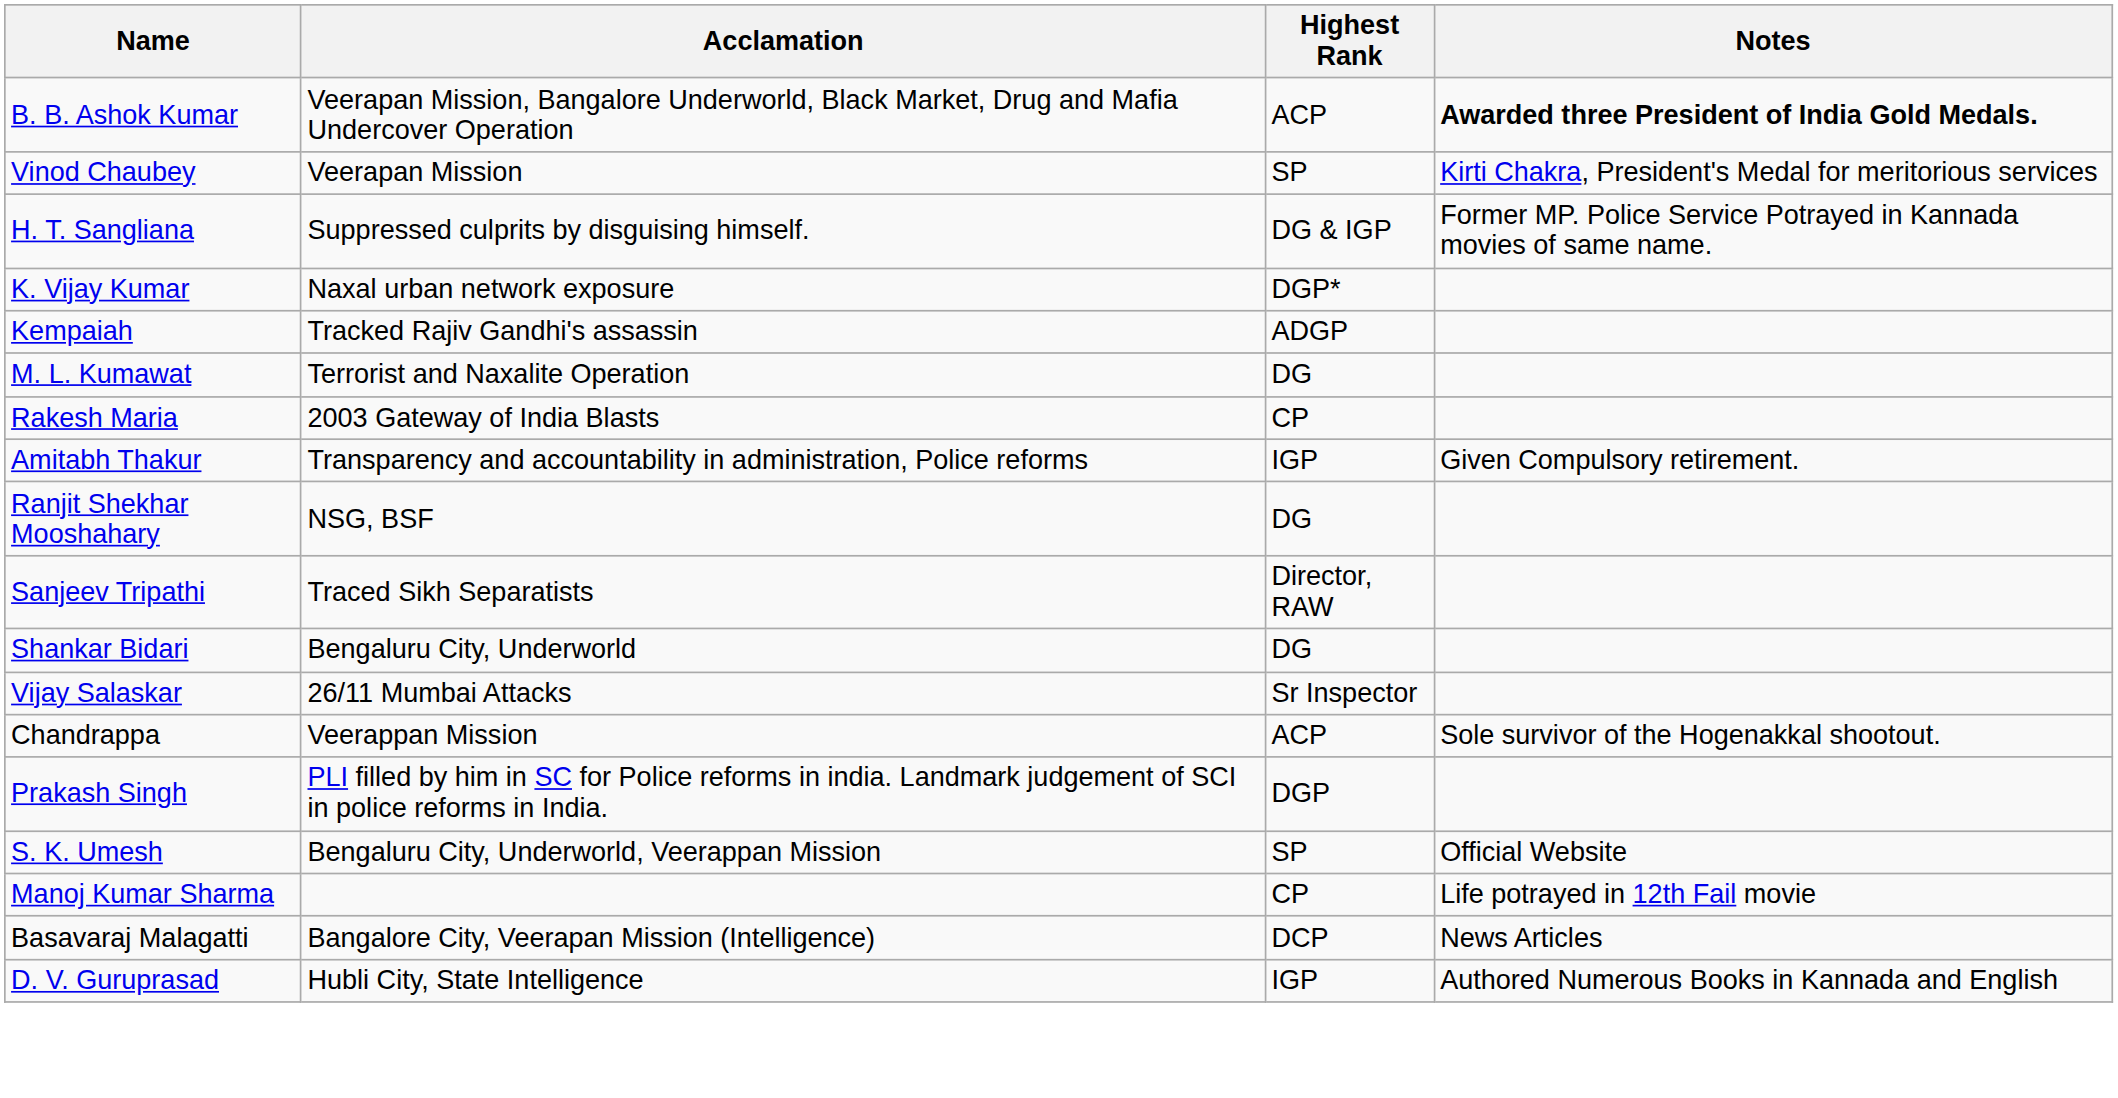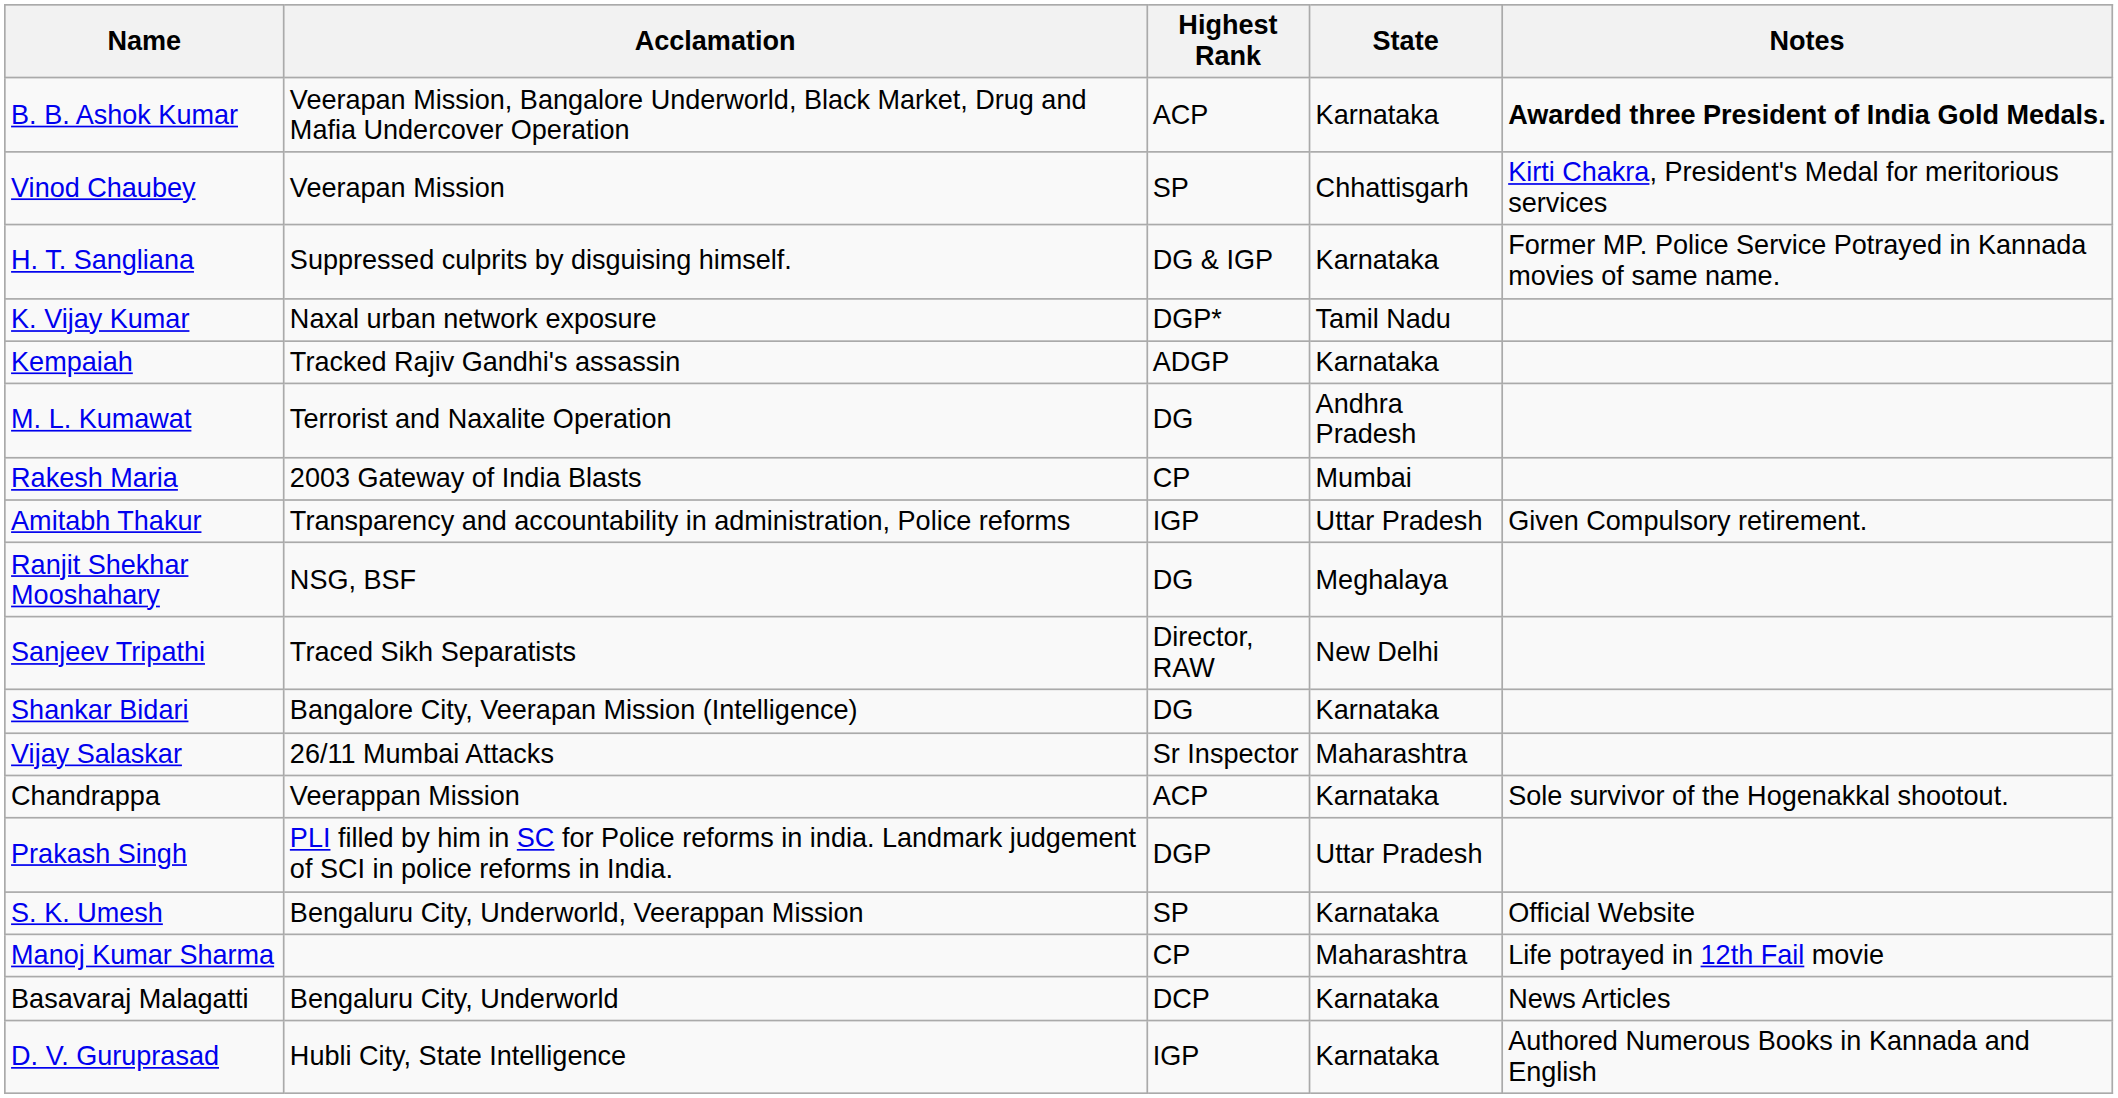 <table class="wikitable sortable" style="text-align:left">
 <tr>
 <th>Name</th>
 <th>Acclamation</th>
 <th>Highest Rank</th>
+<th>State</th>
 <th>Notes</th>
 </tr>
 <tr>
 <td><a href='#'>B. B. Ashok Kumar</a></td>
 <td>Veerapan Mission, Bangalore Underworld, Black Market, Drug and Mafia Undercover Operation</td>
 <td>ACP</td>
+<td>Karnataka</td>
 <td><strong>Awarded three President of India Gold Medals.</strong></td>
 </tr>
 <tr>
 <td><a href='#'>Vinod Chaubey</a></td>
 <td>Veerapan Mission</td>
 <td>SP</td>
+<td>Chhattisgarh</td>
 <td><a href='#'>Kirti Chakra</a>, President's Medal for meritorious services</td>
 </tr>
 <tr>
 <td><a href='#'>H. T. Sangliana</a></td>
 <td>Suppressed culprits by disguising himself.</td>
 <td>DG & IGP</td>
+<td>Karnataka</td>
 <td>Former MP. Police Service Potrayed in Kannada movies of same name.</td>
 </tr>
 <tr>
 <td><a href='#'>K. Vijay Kumar</a></td>
 <td>Naxal urban network exposure</td>
 <td>DGP*</td>
+<td>Tamil Nadu</td>
 <td></td>
 </tr>
 <tr>
 <td><a href='#'>Kempaiah</a></td>
 <td>Tracked Rajiv Gandhi's assassin</td>
 <td>ADGP</td>
+<td>Karnataka</td>
 <td></td>
 </tr>
 <tr>
 <td><a href='#'>M. L. Kumawat</a></td>
 <td>Terrorist and Naxalite Operation</td>
 <td>DG</td>
+<td>Andhra Pradesh</td>
 <td></td>
 </tr>
 <tr>
 <td><a href='#'>Rakesh Maria</a></td>
 <td>2003 Gateway of India Blasts</td>
 <td>CP</td>
+<td>Mumbai</td>
 <td></td>
 </tr>
 <tr>
 <td><a href='#'>Amitabh Thakur</a></td>
 <td>Transparency and accountability in administration, Police reforms</td>
 <td>IGP</td>
+<td>Uttar Pradesh</td>
 <td>Given Compulsory retirement.</td>
 </tr>
 <tr>
 <td><a href='#'>Ranjit Shekhar Mooshahary</a></td>
 <td>NSG, BSF</td>
 <td>DG</td>
+<td>Meghalaya</td>
 <td></td>
 </tr>
 <tr>
 <td><a href='#'>Sanjeev Tripathi</a></td>
 <td>Traced Sikh Separatists</td>
 <td>Director, RAW</td>
+<td>New Delhi</td>
 <td></td>
 </tr>
 <tr>
 <td><a href='#'>Shankar Bidari</a></td>
-<td>Bengaluru City, Underworld</td>
+<td>Bangalore City, Veerapan Mission (Intelligence)</td>
 <td>DG</td>
+<td>Karnataka</td>
 <td></td>
 </tr>
 <tr>
 <td><a href='#'>Vijay Salaskar</a></td>
 <td>26/11 Mumbai Attacks</td>
 <td>Sr Inspector</td>
+<td>Maharashtra</td>
 <td></td>
 </tr>
 <tr>
 <td>Chandrappa</td>
 <td>Veerappan Mission</td>
 <td>ACP</td>
+<td>Karnataka</td>
 <td>Sole survivor of the Hogenakkal shootout.</td>
 </tr>
 <tr>
 <td><a href='#'>Prakash Singh</a></td>
 <td><a href='#'>PLI</a> filled by him in <a href='#'>SC</a> for Police reforms in india. Landmark judgement of SCI in police reforms in India.</td>
 <td>DGP</td>
+<td>Uttar Pradesh</td>
 <td></td>
 </tr>
 <tr>
 <td><a href='#'>S. K. Umesh</a></td>
 <td>Bengaluru City, Underworld, Veerappan Mission</td>
 <td>SP</td>
+<td>Karnataka</td>
 <td>Official Website</td>
 </tr>
 <tr>
 <td><a href='#'>Manoj Kumar Sharma</a></td>
 <td></td>
 <td>CP</td>
+<td>Maharashtra</td>
 <td>Life potrayed in <a href='#'>12th Fail</a> movie</td>
 </tr>
 <tr>
 <td>Basavaraj Malagatti</td>
-<td>Bangalore City, Veerapan Mission (Intelligence)</td>
+<td>Bengaluru City, Underworld</td>
 <td>DCP</td>
+<td>Karnataka</td>
 <td>News Articles</td>
 </tr>
 <tr>
 <td><a href='#'>D. V. Guruprasad</a></td>
 <td>Hubli City, State Intelligence</td>
 <td>IGP</td>
+<td>Karnataka</td>
 <td>Authored Numerous Books in Kannada and English</td>
 </tr>
 </table>
